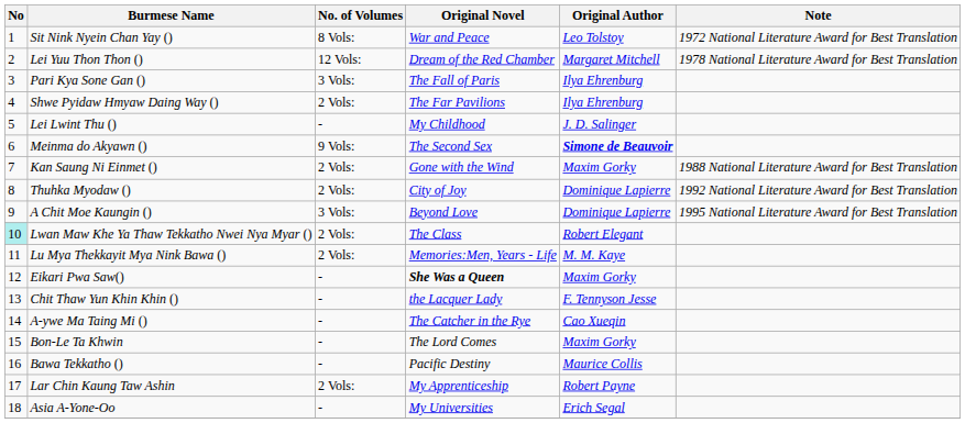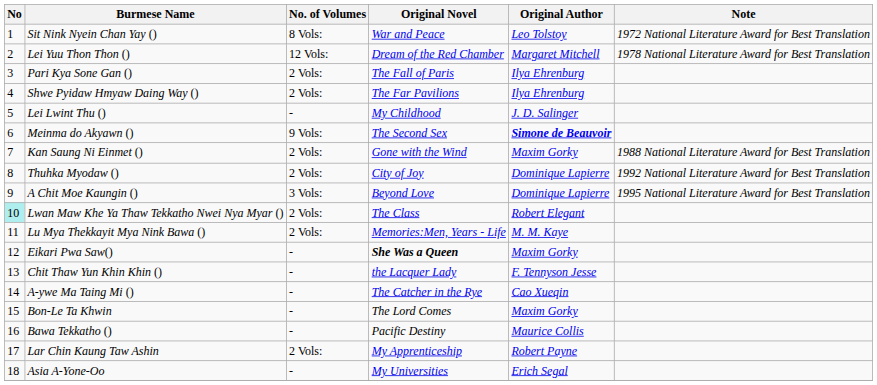 <table class="wikitable" style="font-size: 95%;">
 <tr>
 <th>No</th>
 <th>Burmese Name</th>
 <th>No. of Volumes</th>
 <th>Original Novel</th>
 <th>Original Author</th>
 <th>Note</th>
 </tr>
 <tr>
 <td>1</td>
 <td><em>Sit Nink Nyein Chan Yay</em> ()</td>
 <td>8 Vols:</td>
 <td><em><a href='#'>War and Peace</a></em></td>
 <td><em><a href='#'>Leo Tolstoy</a></em></td>
 <td><em>1972</em> <em>National Literature Award for Best Translation</em></td>
 </tr>
 <tr>
 <td>2</td>
 <td><em>Lei Yuu Thon Thon</em> ()</td>
 <td>12 Vols:</td>
 <td><em><a href='#'>Dream of the Red Chamber</a></em></td>
 <td><em><a href='#'>Margaret Mitchell</a></em></td>
 <td><em>1978</em> <em>National Literature Award for Best Translation</em></td>
 </tr>
 <tr>
 <td>3</td>
 <td><em>Pari Kya Sone Gan</em> ()</td>
-<td>3 Vols:</td>
+<td>2 Vols:</td>
 <td><em><a href='#'>The Fall of Paris</a></em></td>
 <td><em><a href='#'>Ilya Ehrenburg</a></em></td>
 <td></td>
 </tr>
 <tr>
 <td>4</td>
 <td><em>Shwe Pyidaw Hmyaw Daing Way</em> ()</td>
 <td>2 Vols:</td>
 <td><em><a href='#'>The Far Pavilions</a></em></td>
 <td><em><a href='#'>Ilya Ehrenburg</a></em></td>
 <td></td>
 </tr>
 <tr>
 <td>5</td>
 <td><em>Lei Lwint Thu</em> ()</td>
 <td>-</td>
 <td><em><a href='#'>My Childhood</a></em></td>
 <td><em><a href='#'>J. D. Salinger</a></em></td>
 <td></td>
 </tr>
 <tr>
 <td>6</td>
 <td><em>Meinma do Akyawn</em> ()</td>
 <td>9 Vols:</td>
 <td><em><a href='#'>The Second Sex</a></em></td>
 <td><strong><em><a href='#'>Simone de Beauvoir</a></em></strong></td>
 <td></td>
 </tr>
 <tr>
 <td>7</td>
 <td><em>Kan Saung Ni Einmet</em> ()</td>
 <td>2 Vols:</td>
 <td><em><a href='#'>Gone with the Wind</a></em></td>
 <td><em><a href='#'>Maxim Gorky</a></em></td>
 <td><em>1988</em> <em>National Literature Award for Best Translation</em></td>
 </tr>
 <tr>
 <td>8</td>
 <td><em>Thuhka Myodaw</em> ()</td>
 <td>2 Vols:</td>
 <td><em><a href='#'>City of Joy</a></em></td>
 <td><em><a href='#'>Dominique Lapierre</a></em></td>
 <td><em>1992</em> <em>National Literature Award for Best Translation</em></td>
 </tr>
 <tr>
 <td>9</td>
 <td><em>A Chit Moe Kaungin</em> ()</td>
 <td>3 Vols:</td>
 <td><em><a href='#'>Beyond Love</a></em></td>
 <td><em><a href='#'>Dominique Lapierre</a></em></td>
 <td><em>1995</em> <em>National Literature Award for Best Translation</em></td>
 </tr>
 <tr>
 <td style="background: paleturquoise;">10</td>
 <td><em>Lwan Maw Khe Ya Thaw Tekkatho Nwei Nya Myar</em> ()</td>
 <td>2 Vols:</td>
 <td><em><a href='#'>The Class</a></em></td>
 <td><em><a href='#'>Robert Elegant</a></em></td>
 <td></td>
 </tr>
 <tr>
 <td>11</td>
 <td><em>Lu Mya Thekkayit Mya Nink Bawa</em> ()</td>
 <td>2 Vols:</td>
 <td><em><a href='#'>Memories:Men, Years - Life</a></em></td>
 <td><em><a href='#'>M. M. Kaye</a></em></td>
 <td></td>
 </tr>
 <tr>
 <td>12</td>
 <td><em>Eikari Pwa Saw</em>()</td>
 <td>-</td>
 <td><strong><em>She Was a Queen</em></strong></td>
 <td><em><a href='#'>Maxim Gorky</a></em></td>
 <td></td>
 </tr>
 <tr>
 <td>13</td>
 <td><em>Chit Thaw Yun Khin Khin</em> ()</td>
 <td>-</td>
 <td><em><a href='#'>the Lacquer Lady</a></em></td>
 <td><em><a href='#'>F. Tennyson Jesse</a></em></td>
 <td></td>
 </tr>
 <tr>
 <td>14</td>
 <td><em>A-ywe Ma Taing Mi</em> ()</td>
 <td>-</td>
 <td><em><a href='#'>The Catcher in the Rye</a></em></td>
 <td><em><a href='#'>Cao Xueqin</a></em></td>
 <td></td>
 </tr>
 <tr>
 <td>15</td>
 <td><em>Bon-Le Ta Khwin</em></td>
 <td>-</td>
 <td><em>The Lord Comes</em></td>
 <td><em><a href='#'>Maxim Gorky</a></em></td>
 <td></td>
 </tr>
 <tr>
 <td>16</td>
 <td><em>Bawa Tekkatho</em> ()</td>
 <td>-</td>
 <td><em>Pacific Destiny</em></td>
 <td><em><a href='#'>Maurice Collis</a></em></td>
 <td></td>
 </tr>
 <tr>
 <td>17</td>
 <td><em>Lar Chin Kaung Taw Ashin</em></td>
 <td>2 Vols:</td>
 <td><em><a href='#'>My Apprenticeship</a></em></td>
 <td><em><a href='#'>Robert Payne</a></em></td>
 <td></td>
 </tr>
 <tr>
 <td>18</td>
 <td><em>Asia A-Yone-Oo</em></td>
 <td>-</td>
 <td><em><a href='#'>My Universities</a></em></td>
 <td><em><a href='#'>Erich Segal</a></em></td>
 <td></td>
 </tr>
 <tr>
 </tr>
 </table>
